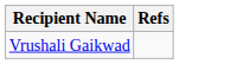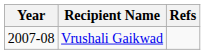 <table class="wikitable plainrowheaders sortable">
 <tr>
+<th>Year</th>
 <th>Recipient Name</th>
 <th>Refs</th>
 </tr>
 <tr>
+<td>2007-08</td>
 <td><a href='#'>Vrushali Gaikwad</a></td>
 <td></td>
 </tr>
 </table>
